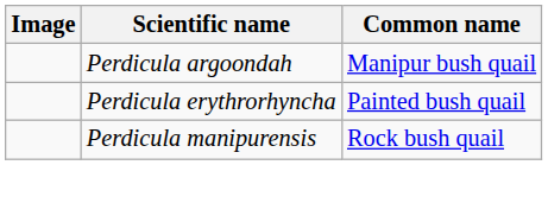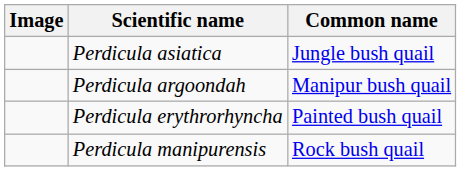 <table class="wikitable">
 <tr>
 <th>Image</th>
 <th>Scientific name</th>
 <th>Common name</th>
+</tr>
+<tr>
+<td></td>
+<td><em>Perdicula asiatica</em></td>
+<td><a href='#'>Jungle bush quail</a></td>
 </tr>
 <tr>
 <td></td>
 <td><em>Perdicula argoondah</em></td>
 <td><a href='#'>Manipur bush quail</a></td>
 </tr>
 <tr>
 <td></td>
 <td><em>Perdicula erythrorhyncha</em></td>
 <td><a href='#'>Painted bush quail</a></td>
 </tr>
 <tr>
 <td></td>
 <td><em>Perdicula manipurensis</em></td>
 <td><a href='#'>Rock bush quail</a></td>
 </tr>
 </table>
